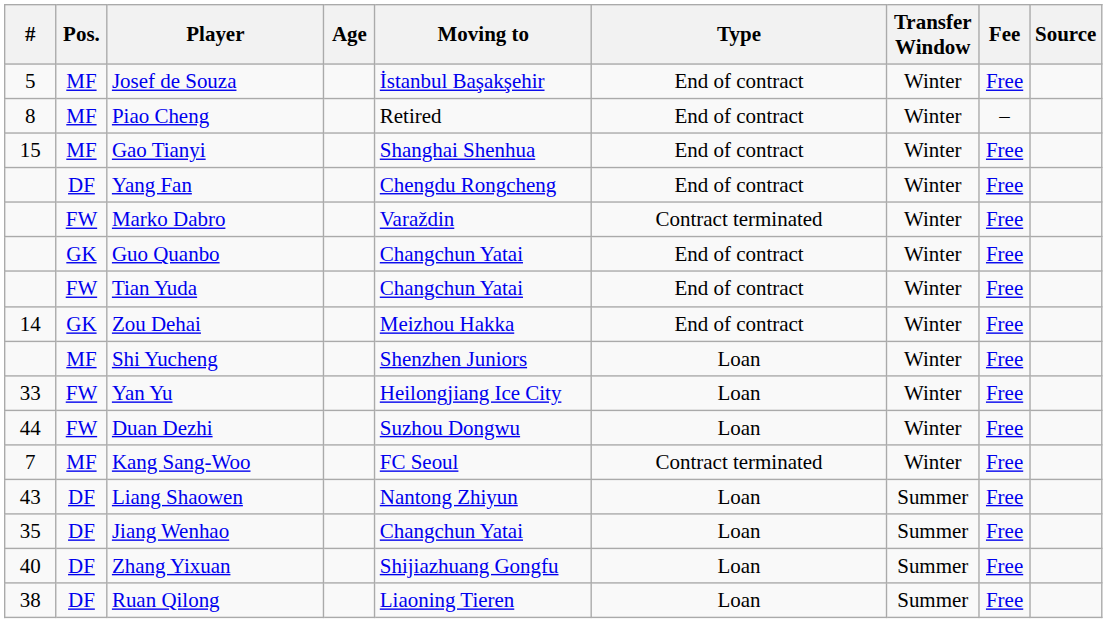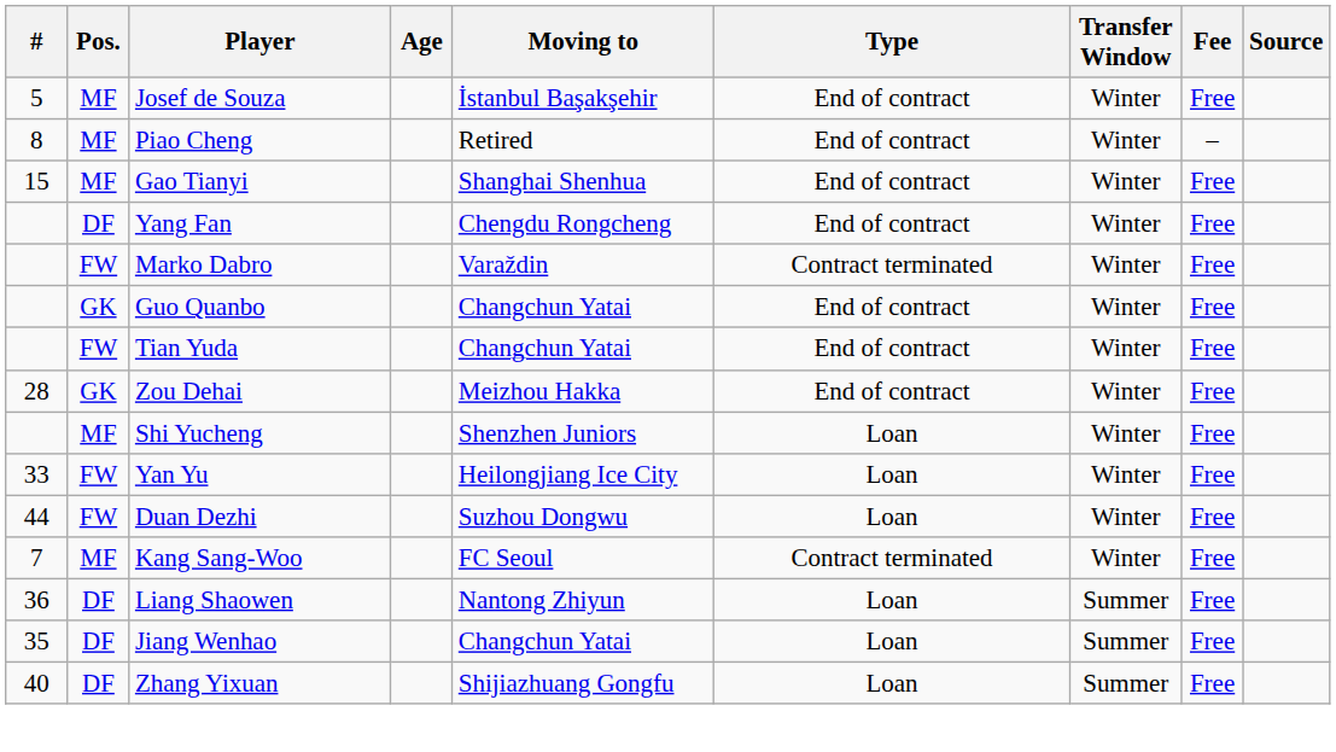 <table class="wikitable sortable" style="width:90%; text-align:center; font-size:95%;">
 <tr>
 <th>#</th>
 <th style="width: 30px;">Pos.</th>
 <th style="width: 150px;">Player</th>
 <th style="width: 30px;">Age</th>
 <th style="width: 150px;">Moving to</th>
 <th>Type</th>
 <th style="width: 60px;">Transfer Window</th>
 <th style="width: 30px;">Fee</th>
 <th style="width: 30px;">Source</th>
 </tr>
 <tr>
 <td>5</td>
 <td><a href='#'>MF</a></td>
 <td style="text-align: left;"> <a href='#'>Josef de Souza</a></td>
 <td></td>
 <td style="text-align: left;"> <a href='#'>İstanbul Başakşehir</a></td>
 <td>End of contract</td>
 <td>Winter</td>
 <td><a href='#'>Free</a></td>
 <td></td>
 </tr>
 <tr>
 <td>8</td>
 <td><a href='#'>MF</a></td>
 <td style="text-align: left;"> <a href='#'>Piao Cheng</a></td>
 <td></td>
 <td style="text-align: left;">Retired</td>
 <td>End of contract</td>
 <td>Winter</td>
 <td>–</td>
 <td></td>
 </tr>
 <tr>
 <td>15</td>
 <td><a href='#'>MF</a></td>
 <td style="text-align: left;"> <a href='#'>Gao Tianyi</a></td>
 <td></td>
 <td style="text-align: left;"> <a href='#'>Shanghai Shenhua</a></td>
 <td>End of contract</td>
 <td>Winter</td>
 <td><a href='#'>Free</a></td>
 <td></td>
 </tr>
 <tr>
 <td></td>
 <td><a href='#'>DF</a></td>
 <td style="text-align: left;"> <a href='#'>Yang Fan</a></td>
 <td></td>
 <td style="text-align: left;"> <a href='#'>Chengdu Rongcheng</a></td>
 <td>End of contract</td>
 <td>Winter</td>
 <td><a href='#'>Free</a></td>
 <td></td>
 </tr>
 <tr>
 <td></td>
 <td><a href='#'>FW</a></td>
 <td style="text-align: left;"> <a href='#'>Marko Dabro</a></td>
 <td></td>
 <td style="text-align: left;"> <a href='#'>Varaždin</a></td>
 <td>Contract terminated</td>
 <td>Winter</td>
 <td><a href='#'>Free</a></td>
 <td></td>
 </tr>
 <tr>
 <td></td>
 <td><a href='#'>GK</a></td>
 <td style="text-align: left;"> <a href='#'>Guo Quanbo</a></td>
 <td></td>
 <td style="text-align: left;"> <a href='#'>Changchun Yatai</a></td>
 <td>End of contract</td>
 <td>Winter</td>
 <td><a href='#'>Free</a></td>
 <td></td>
 </tr>
 <tr>
 <td></td>
 <td><a href='#'>FW</a></td>
 <td style="text-align: left;"> <a href='#'>Tian Yuda</a></td>
 <td></td>
 <td style="text-align: left;"> <a href='#'>Changchun Yatai</a></td>
 <td>End of contract</td>
 <td>Winter</td>
 <td><a href='#'>Free</a></td>
 <td></td>
 </tr>
 <tr>
-<td>14</td>
+<td>28</td>
 <td><a href='#'>GK</a></td>
 <td style="text-align: left;"> <a href='#'>Zou Dehai</a></td>
 <td></td>
 <td style="text-align: left;"> <a href='#'>Meizhou Hakka</a></td>
 <td>End of contract</td>
 <td>Winter</td>
 <td><a href='#'>Free</a></td>
 <td></td>
 </tr>
 <tr>
 <td></td>
 <td><a href='#'>MF</a></td>
 <td style="text-align: left;"> <a href='#'>Shi Yucheng</a></td>
 <td></td>
 <td style="text-align: left;"> <a href='#'>Shenzhen Juniors</a></td>
 <td>Loan</td>
 <td>Winter</td>
 <td><a href='#'>Free</a></td>
 <td></td>
 </tr>
 <tr>
 <td>33</td>
 <td><a href='#'>FW</a></td>
 <td style="text-align: left;"> <a href='#'>Yan Yu</a></td>
 <td></td>
 <td style="text-align: left;"> <a href='#'>Heilongjiang Ice City</a></td>
 <td>Loan</td>
 <td>Winter</td>
 <td><a href='#'>Free</a></td>
 <td></td>
 </tr>
 <tr>
 <td>44</td>
 <td><a href='#'>FW</a></td>
 <td style="text-align: left;"> <a href='#'>Duan Dezhi</a></td>
 <td></td>
 <td style="text-align: left;"> <a href='#'>Suzhou Dongwu</a></td>
 <td>Loan</td>
 <td>Winter</td>
 <td><a href='#'>Free</a></td>
 <td></td>
 </tr>
 <tr>
 <td>7</td>
 <td><a href='#'>MF</a></td>
 <td style="text-align: left;"> <a href='#'>Kang Sang-Woo</a></td>
 <td></td>
 <td style="text-align: left;"> <a href='#'>FC Seoul</a></td>
 <td>Contract terminated</td>
 <td>Winter</td>
 <td><a href='#'>Free</a></td>
 <td></td>
 </tr>
 <tr>
-<td>43</td>
+<td>36</td>
 <td><a href='#'>DF</a></td>
 <td style="text-align: left;"> <a href='#'>Liang Shaowen</a></td>
 <td></td>
 <td style="text-align: left;"> <a href='#'>Nantong Zhiyun</a></td>
 <td>Loan</td>
 <td>Summer</td>
 <td><a href='#'>Free</a></td>
 <td></td>
 </tr>
 <tr>
 <td>35</td>
 <td><a href='#'>DF</a></td>
 <td style="text-align: left;"> <a href='#'>Jiang Wenhao</a></td>
 <td></td>
 <td style="text-align: left;"> <a href='#'>Changchun Yatai</a></td>
 <td>Loan</td>
 <td>Summer</td>
 <td><a href='#'>Free</a></td>
 <td></td>
 </tr>
 <tr>
 <td>40</td>
 <td><a href='#'>DF</a></td>
 <td style="text-align: left;"> <a href='#'>Zhang Yixuan</a></td>
 <td></td>
 <td style="text-align: left;"> <a href='#'>Shijiazhuang Gongfu</a></td>
 <td>Loan</td>
 <td>Summer</td>
 <td><a href='#'>Free</a></td>
 <td></td>
 </tr>
-<tr>
-<td>38</td>
-<td><a href='#'>DF</a></td>
-<td style="text-align: left;"> <a href='#'>Ruan Qilong</a></td>
-<td></td>
-<td style="text-align: left;"> <a href='#'>Liaoning Tieren</a></td>
-<td>Loan</td>
-<td>Summer</td>
-<td><a href='#'>Free</a></td>
-<td></td>
-</tr>
 </table>
